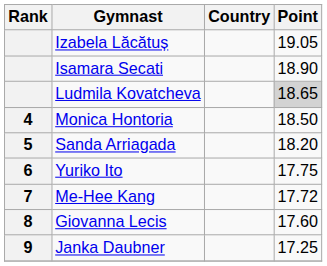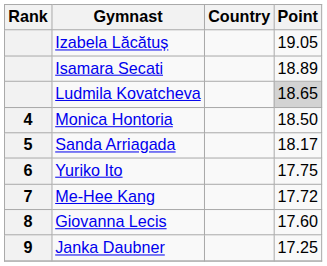 <table class="wikitable sortable">
 <tr>
 <th>Rank</th>
 <th>Gymnast</th>
 <th>Country</th>
 <th>Point</th>
 </tr>
 <tr>
 <th></th>
 <td><a href='#'>Izabela Lăcătuș</a></td>
 <td></td>
 <td>19.05</td>
 </tr>
 <tr>
 <th></th>
 <td><a href='#'>Isamara Secati</a></td>
 <td></td>
-<td>18.90</td>
+<td>18.89</td>
 </tr>
 <tr>
 <th></th>
 <td><a href='#'>Ludmila Kovatcheva</a></td>
 <td></td>
 <td style="background: lightgrey;">18.65</td>
 </tr>
 <tr>
 <th>4</th>
 <td><a href='#'>Monica Hontoria</a></td>
 <td></td>
 <td>18.50</td>
 </tr>
 <tr>
 <th>5</th>
 <td><a href='#'>Sanda Arriagada</a></td>
 <td></td>
-<td>18.20</td>
+<td>18.17</td>
 </tr>
 <tr>
 <th>6</th>
 <td><a href='#'>Yuriko Ito</a></td>
 <td></td>
 <td>17.75</td>
 </tr>
 <tr>
 <th>7</th>
 <td><a href='#'>Me-Hee Kang</a></td>
 <td></td>
 <td>17.72</td>
 </tr>
 <tr>
 <th>8</th>
 <td><a href='#'>Giovanna Lecis</a></td>
 <td></td>
 <td>17.60</td>
 </tr>
 <tr>
 <th>9</th>
 <td><a href='#'>Janka Daubner</a></td>
 <td></td>
 <td>17.25</td>
 </tr>
 <tr>
 </tr>
 </table>
